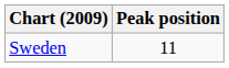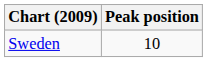 <table class="wikitable">
 <tr>
 <th align="left">Chart (2009)</th>
 <th align="center">Peak position</th>
 </tr>
 <tr>
 <td align="left"><a href='#'>Sweden</a></td>
-<td align="center">11</td>
+<td align="center">10</td>
 </tr>
 </table>
